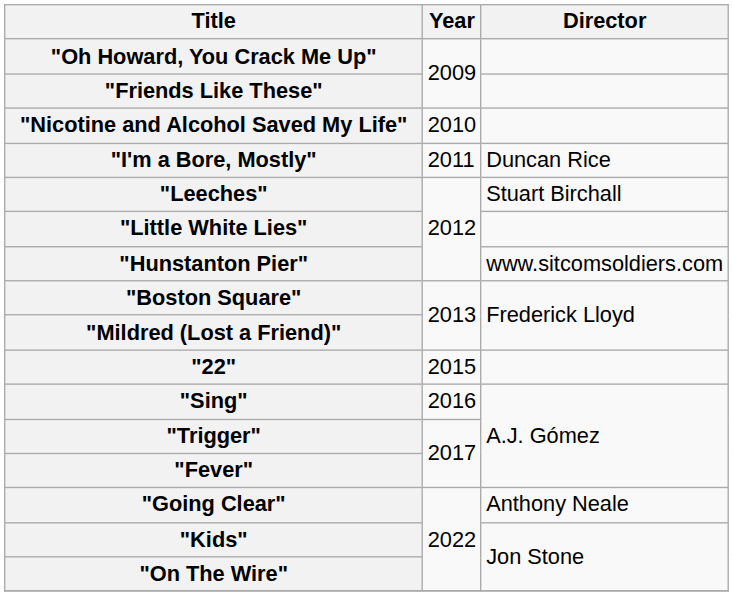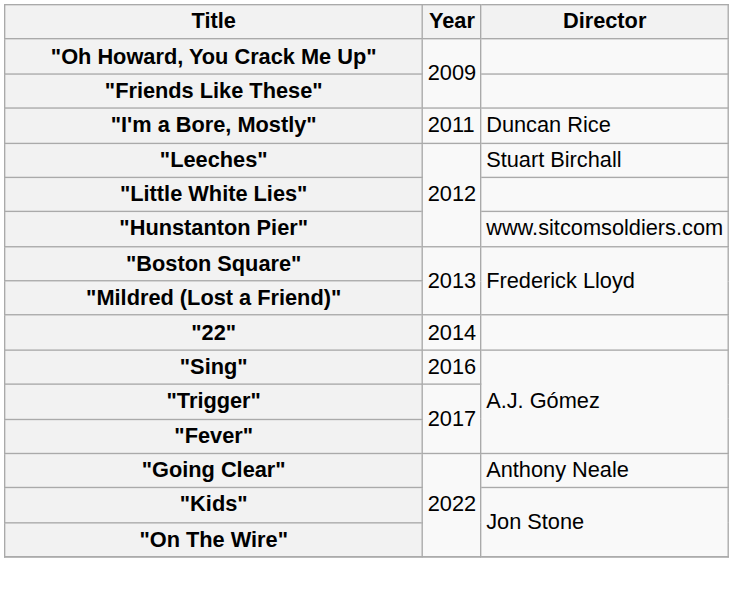 <table class="wikitable plainrowheaders">
 <tr>
 <th width="300" scope="col">Title</th>
 <th scope="col">Year</th>
 <th scope="col">Director</th>
 </tr>
 <tr>
 <th scope="row">"Oh Howard, You Crack Me Up"</th>
 <td rowspan="2">2009</td>
 <td></td>
 </tr>
 <tr>
 <th scope="row">"Friends Like These"</th>
-<td></td>
-</tr>
-<tr>
-<th scope="row">"Nicotine and Alcohol Saved My Life"</th>
-<td>2010</td>
 <td></td>
 </tr>
 <tr>
 <th scope="row">"I'm a Bore, Mostly"</th>
 <td>2011</td>
 <td>Duncan Rice</td>
 </tr>
 <tr>
 <th scope="row">"Leeches"</th>
 <td rowspan="3">2012</td>
 <td>Stuart Birchall</td>
 </tr>
 <tr>
 <th scope="row">"Little White Lies"</th>
 <td></td>
 </tr>
 <tr>
 <th scope="row">"Hunstanton Pier"</th>
 <td>www.sitcomsoldiers.com</td>
 </tr>
 <tr>
 <th scope="row">"Boston Square"</th>
 <td rowspan="2">2013</td>
 <td rowspan="2">Frederick Lloyd</td>
 </tr>
 <tr>
 <th scope="row">"Mildred (Lost a Friend)"</th>
 </tr>
 <tr>
 <th scope="row">"22"</th>
-<td>2015</td>
+<td>2014</td>
 <td></td>
 </tr>
 <tr>
 <th scope="row">"Sing"</th>
 <td>2016</td>
 <td rowspan="3">A.J. Gómez</td>
 </tr>
 <tr>
 <th scope="row">"Trigger"</th>
 <td rowspan="2">2017</td>
 </tr>
 <tr>
 <th scope="row">"Fever"</th>
 </tr>
 <tr>
 <th scope="row">"Going Clear"</th>
 <td rowspan="3">2022</td>
 <td>Anthony Neale</td>
 </tr>
 <tr>
 <th scope="row">"Kids"</th>
 <td rowspan="2">Jon Stone</td>
 </tr>
 <tr>
 <th scope="row">"On The Wire"</th>
 </tr>
 <tr>
 </tr>
 </table>
